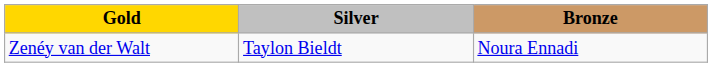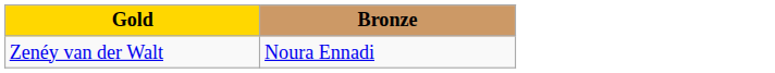 <table class="wikitable" style="text-align:left">
 <tr align="center">
 <td width=200 bgcolor=gold><strong>Gold</strong></td>
-<td width=200 bgcolor=silver><strong>Silver</strong></td>
 <td width=200 bgcolor=CC9966><strong>Bronze</strong></td>
 </tr>
 <tr>
 <td><a href='#'>Zenéy van der Walt</a><br><em></em></td>
-<td><a href='#'>Taylon Bieldt</a><br><em></em></td>
 <td><a href='#'>Noura Ennadi</a><br><em></em></td>
 </tr>
 </table>
